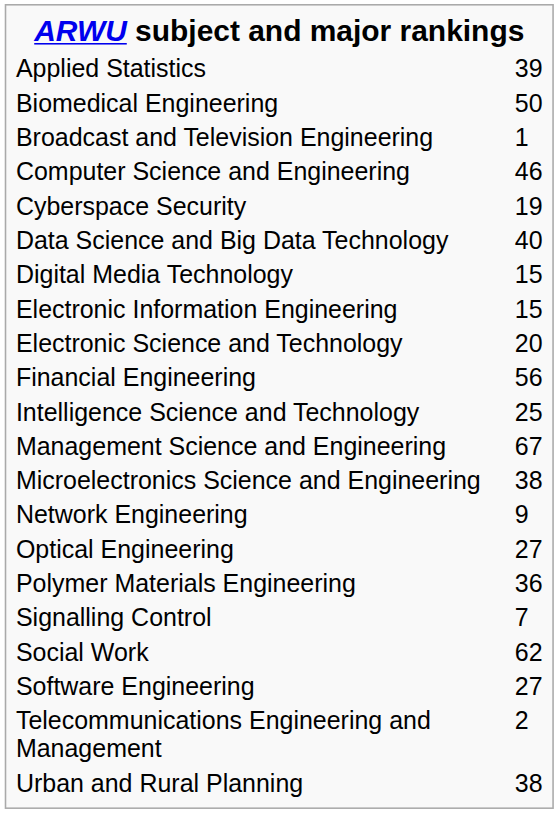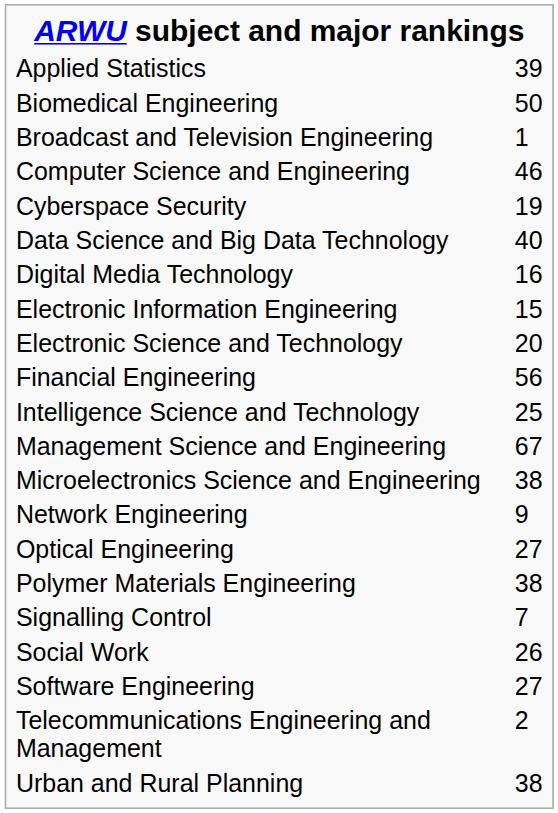 <table class="infobox" style="width: 22em;">
 <tr>
 <th colspan="2" style="font-size: 100%; text-align: center;"><big><em><a href='#'>ARWU</a></em> subject and major rankings</big></th>
 </tr>
 <tr>
 <td>Applied Statistics</td>
 <td>39</td>
 </tr>
 <tr>
 <td>Biomedical Engineering</td>
 <td>50</td>
 </tr>
 <tr>
 <td>Broadcast and Television Engineering</td>
 <td>1</td>
 </tr>
 <tr>
 <td>Computer Science and Engineering</td>
 <td>46</td>
 </tr>
 <tr>
 <td>Cyberspace Security</td>
 <td>19</td>
 </tr>
 <tr>
 <td>Data Science and Big Data Technology</td>
 <td>40</td>
 </tr>
 <tr>
 <td>Digital Media Technology</td>
-<td>15</td>
+<td>16</td>
 </tr>
 <tr>
 <td>Electronic Information Engineering</td>
 <td>15</td>
 </tr>
 <tr>
 <td>Electronic Science and Technology</td>
 <td>20</td>
 </tr>
 <tr>
 <td>Financial Engineering</td>
 <td>56</td>
 </tr>
 <tr>
 <td>Intelligence Science and Technology</td>
 <td>25</td>
 </tr>
 <tr>
 <td>Management Science and Engineering</td>
 <td>67</td>
 </tr>
 <tr>
 <td>Microelectronics Science and Engineering</td>
 <td>38</td>
 </tr>
 <tr>
 <td>Network Engineering</td>
 <td>9</td>
 </tr>
 <tr>
 <td>Optical Engineering</td>
 <td>27</td>
 </tr>
 <tr>
 <td>Polymer Materials Engineering</td>
-<td>36</td>
+<td>38</td>
 </tr>
 <tr>
 <td>Signalling Control</td>
 <td>7</td>
 </tr>
 <tr>
 <td>Social Work</td>
-<td>62</td>
+<td>26</td>
 </tr>
 <tr>
 <td>Software Engineering</td>
 <td>27</td>
 </tr>
 <tr>
 <td>Telecommunications Engineering and Management</td>
 <td>2</td>
 </tr>
 <tr>
 <td>Urban and Rural Planning</td>
 <td>38</td>
 </tr>
 </table>
